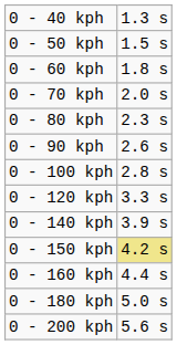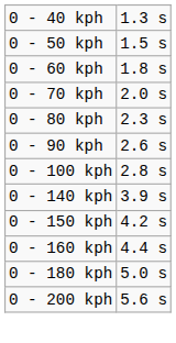 <table class="wikitable">
 <tr>
 <td>0 - 40 kph</td>
 <td>1.3 s</td>
 </tr>
 <tr>
 <td>0 - 50 kph</td>
 <td>1.5 s</td>
 </tr>
 <tr>
 <td>0 - 60 kph</td>
 <td>1.8 s</td>
 </tr>
 <tr>
 <td>0 - 70 kph</td>
 <td>2.0 s</td>
 </tr>
 <tr>
 <td>0 - 80 kph</td>
 <td>2.3 s</td>
 </tr>
 <tr>
 <td>0 - 90 kph</td>
 <td>2.6 s</td>
 </tr>
 <tr>
 <td>0 - 100 kph</td>
 <td>2.8 s</td>
 </tr>
 <tr>
-<td>0 - 120 kph</td>
-<td>3.3 s</td>
-</tr>
-<tr>
 <td>0 - 140 kph</td>
 <td>3.9 s</td>
 </tr>
 <tr>
 <td>0 - 150 kph</td>
-<td style="background: khaki;">4.2 s</td>
+<td>4.2 s</td>
 </tr>
 <tr>
 <td>0 - 160 kph</td>
 <td>4.4 s</td>
 </tr>
 <tr>
 <td>0 - 180 kph</td>
 <td>5.0 s</td>
 </tr>
 <tr>
 <td>0 - 200 kph</td>
 <td>5.6 s</td>
 </tr>
 </table>
